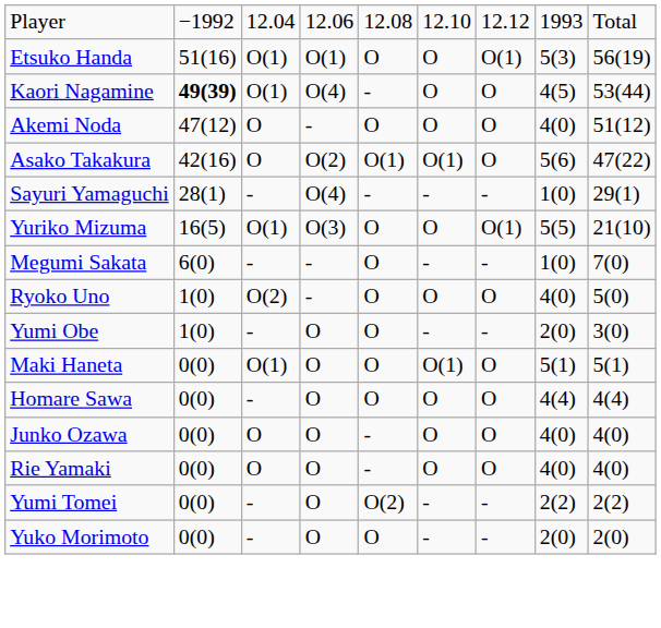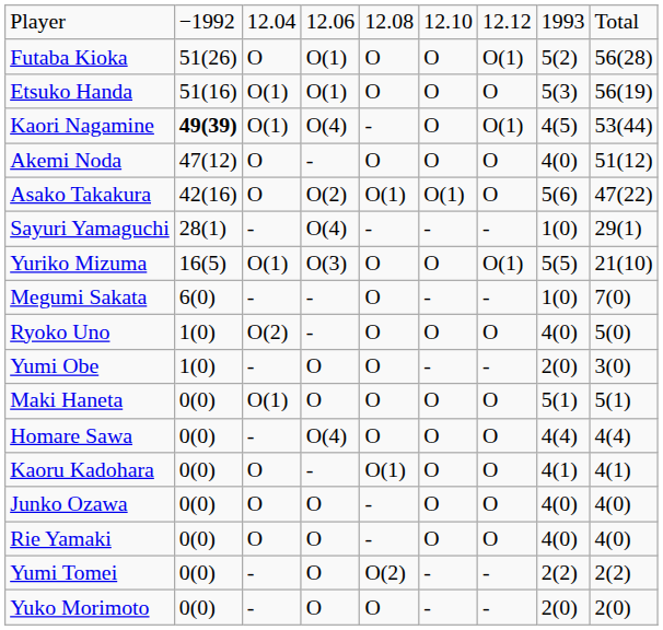 <table class="wikitable" style="text-align:left;">
 <tr>
 <td>Player</td>
 <td>−1992</td>
 <td>12.04</td>
 <td>12.06</td>
 <td>12.08</td>
 <td>12.10</td>
 <td>12.12</td>
 <td>1993</td>
 <td>Total</td>
 </tr>
 <tr>
+<td><a href='#'>Futaba Kioka</a></td>
+<td>51(26)</td>
+<td>O</td>
+<td>O(1)</td>
+<td>O</td>
+<td>O</td>
+<td>O(1)</td>
+<td>5(2)</td>
+<td>56(28)</td>
+</tr>
+<tr>
 <td><a href='#'>Etsuko Handa</a></td>
 <td>51(16)</td>
 <td>O(1)</td>
 <td>O(1)</td>
 <td>O</td>
 <td>O</td>
-<td>O(1)</td>
+<td>O</td>
 <td>5(3)</td>
 <td>56(19)</td>
 </tr>
 <tr>
 <td><a href='#'>Kaori Nagamine</a></td>
 <td><strong>49(39)</strong></td>
 <td>O(1)</td>
 <td>O(4)</td>
 <td>-</td>
 <td>O</td>
-<td>O</td>
+<td>O(1)</td>
 <td>4(5)</td>
 <td>53(44)</td>
 </tr>
 <tr>
 <td><a href='#'>Akemi Noda</a></td>
 <td>47(12)</td>
 <td>O</td>
 <td>-</td>
 <td>O</td>
 <td>O</td>
 <td>O</td>
 <td>4(0)</td>
 <td>51(12)</td>
 </tr>
 <tr>
 <td><a href='#'>Asako Takakura</a></td>
 <td>42(16)</td>
 <td>O</td>
 <td>O(2)</td>
 <td>O(1)</td>
 <td>O(1)</td>
 <td>O</td>
 <td>5(6)</td>
 <td>47(22)</td>
 </tr>
 <tr>
 <td><a href='#'>Sayuri Yamaguchi</a></td>
 <td>28(1)</td>
 <td>-</td>
 <td>O(4)</td>
 <td>-</td>
 <td>-</td>
 <td>-</td>
 <td>1(0)</td>
 <td>29(1)</td>
 </tr>
 <tr>
 <td><a href='#'>Yuriko Mizuma</a></td>
 <td>16(5)</td>
 <td>O(1)</td>
 <td>O(3)</td>
 <td>O</td>
 <td>O</td>
 <td>O(1)</td>
 <td>5(5)</td>
 <td>21(10)</td>
 </tr>
 <tr>
 <td><a href='#'>Megumi Sakata</a></td>
 <td>6(0)</td>
 <td>-</td>
 <td>-</td>
 <td>O</td>
 <td>-</td>
 <td>-</td>
 <td>1(0)</td>
 <td>7(0)</td>
 </tr>
 <tr>
 <td><a href='#'>Ryoko Uno</a></td>
 <td>1(0)</td>
 <td>O(2)</td>
 <td>-</td>
 <td>O</td>
 <td>O</td>
 <td>O</td>
 <td>4(0)</td>
 <td>5(0)</td>
 </tr>
 <tr>
 <td><a href='#'>Yumi Obe</a></td>
 <td>1(0)</td>
 <td>-</td>
 <td>O</td>
 <td>O</td>
 <td>-</td>
 <td>-</td>
 <td>2(0)</td>
 <td>3(0)</td>
 </tr>
 <tr>
 <td><a href='#'>Maki Haneta</a></td>
 <td>0(0)</td>
 <td>O(1)</td>
 <td>O</td>
 <td>O</td>
-<td>O(1)</td>
+<td>O</td>
 <td>O</td>
 <td>5(1)</td>
 <td>5(1)</td>
 </tr>
 <tr>
 <td><a href='#'>Homare Sawa</a></td>
 <td>0(0)</td>
 <td>-</td>
-<td>O</td>
+<td>O(4)</td>
 <td>O</td>
 <td>O</td>
 <td>O</td>
 <td>4(4)</td>
 <td>4(4)</td>
+</tr>
+<tr>
+<td><a href='#'>Kaoru Kadohara</a></td>
+<td>0(0)</td>
+<td>O</td>
+<td>-</td>
+<td>O(1)</td>
+<td>O</td>
+<td>O</td>
+<td>4(1)</td>
+<td>4(1)</td>
 </tr>
 <tr>
 <td><a href='#'>Junko Ozawa</a></td>
 <td>0(0)</td>
 <td>O</td>
 <td>O</td>
 <td>-</td>
 <td>O</td>
 <td>O</td>
 <td>4(0)</td>
 <td>4(0)</td>
 </tr>
 <tr>
 <td><a href='#'>Rie Yamaki</a></td>
 <td>0(0)</td>
 <td>O</td>
 <td>O</td>
 <td>-</td>
 <td>O</td>
 <td>O</td>
 <td>4(0)</td>
 <td>4(0)</td>
 </tr>
 <tr>
 <td><a href='#'>Yumi Tomei</a></td>
 <td>0(0)</td>
 <td>-</td>
 <td>O</td>
 <td>O(2)</td>
 <td>-</td>
 <td>-</td>
 <td>2(2)</td>
 <td>2(2)</td>
 </tr>
 <tr>
 <td><a href='#'>Yuko Morimoto</a></td>
 <td>0(0)</td>
 <td>-</td>
 <td>O</td>
 <td>O</td>
 <td>-</td>
 <td>-</td>
 <td>2(0)</td>
 <td>2(0)</td>
 </tr>
 </table>
